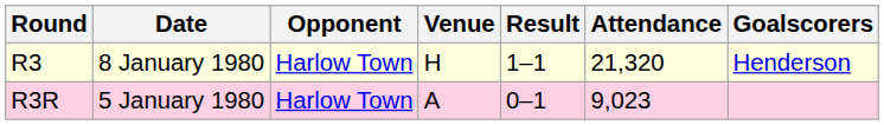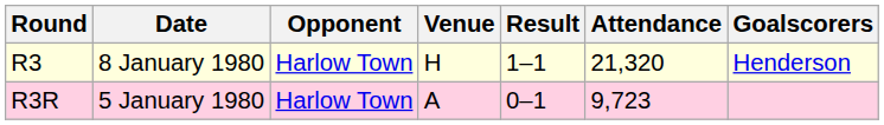 <table class="wikitable">
 <tr>
 <th>Round</th>
 <th>Date</th>
 <th>Opponent</th>
 <th>Venue</th>
 <th>Result</th>
 <th>Attendance</th>
 <th>Goalscorers</th>
 </tr>
 <tr style="background-color: #ffffdd;">
 <td>R3</td>
 <td>8 January 1980</td>
 <td><a href='#'>Harlow Town</a></td>
 <td>H</td>
 <td>1–1</td>
 <td>21,320</td>
 <td><a href='#'>Henderson</a></td>
 </tr>
 <tr style="background-color: #ffd0e3;">
 <td>R3R</td>
 <td>5 January 1980</td>
 <td><a href='#'>Harlow Town</a></td>
 <td>A</td>
 <td>0–1</td>
-<td>9,023</td>
+<td>9,723</td>
 <td></td>
 </tr>
 </table>
